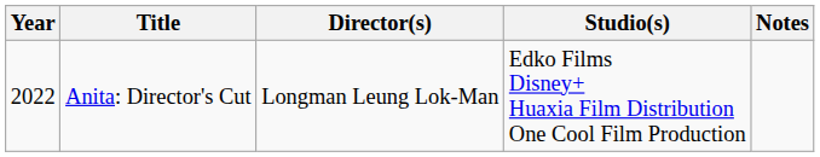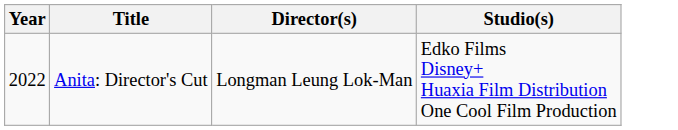 <table class="wikitable sortable">
 <tr>
 <th>Year</th>
 <th>Title</th>
 <th>Director(s)</th>
 <th>Studio(s)</th>
-<th>Notes</th>
 </tr>
 <tr>
 <td>2022</td>
 <td><a href='#'>Anita</a>: Director's Cut</td>
 <td>Longman Leung Lok-Man</td>
 <td>Edko Films<br><a href='#'>Disney+</a><br><a href='#'>Huaxia Film Distribution</a><br>One Cool Film Production</td>
-<td></td>
 </tr>
 </table>
